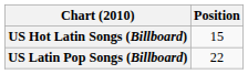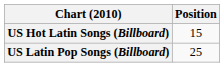 <table class="wikitable sortable plainrowheaders" style="text-align:center;">
 <tr>
 <th scope="col">Chart (2010)</th>
 <th scope="col">Position</th>
 </tr>
 <tr>
 <th scope="row">US Hot Latin Songs (<em>Billboard</em>)</th>
 <td>15</td>
 </tr>
 <tr>
 <th scope="row">US Latin Pop Songs (<em>Billboard</em>)</th>
-<td>22</td>
+<td>25</td>
 </tr>
 </table>
